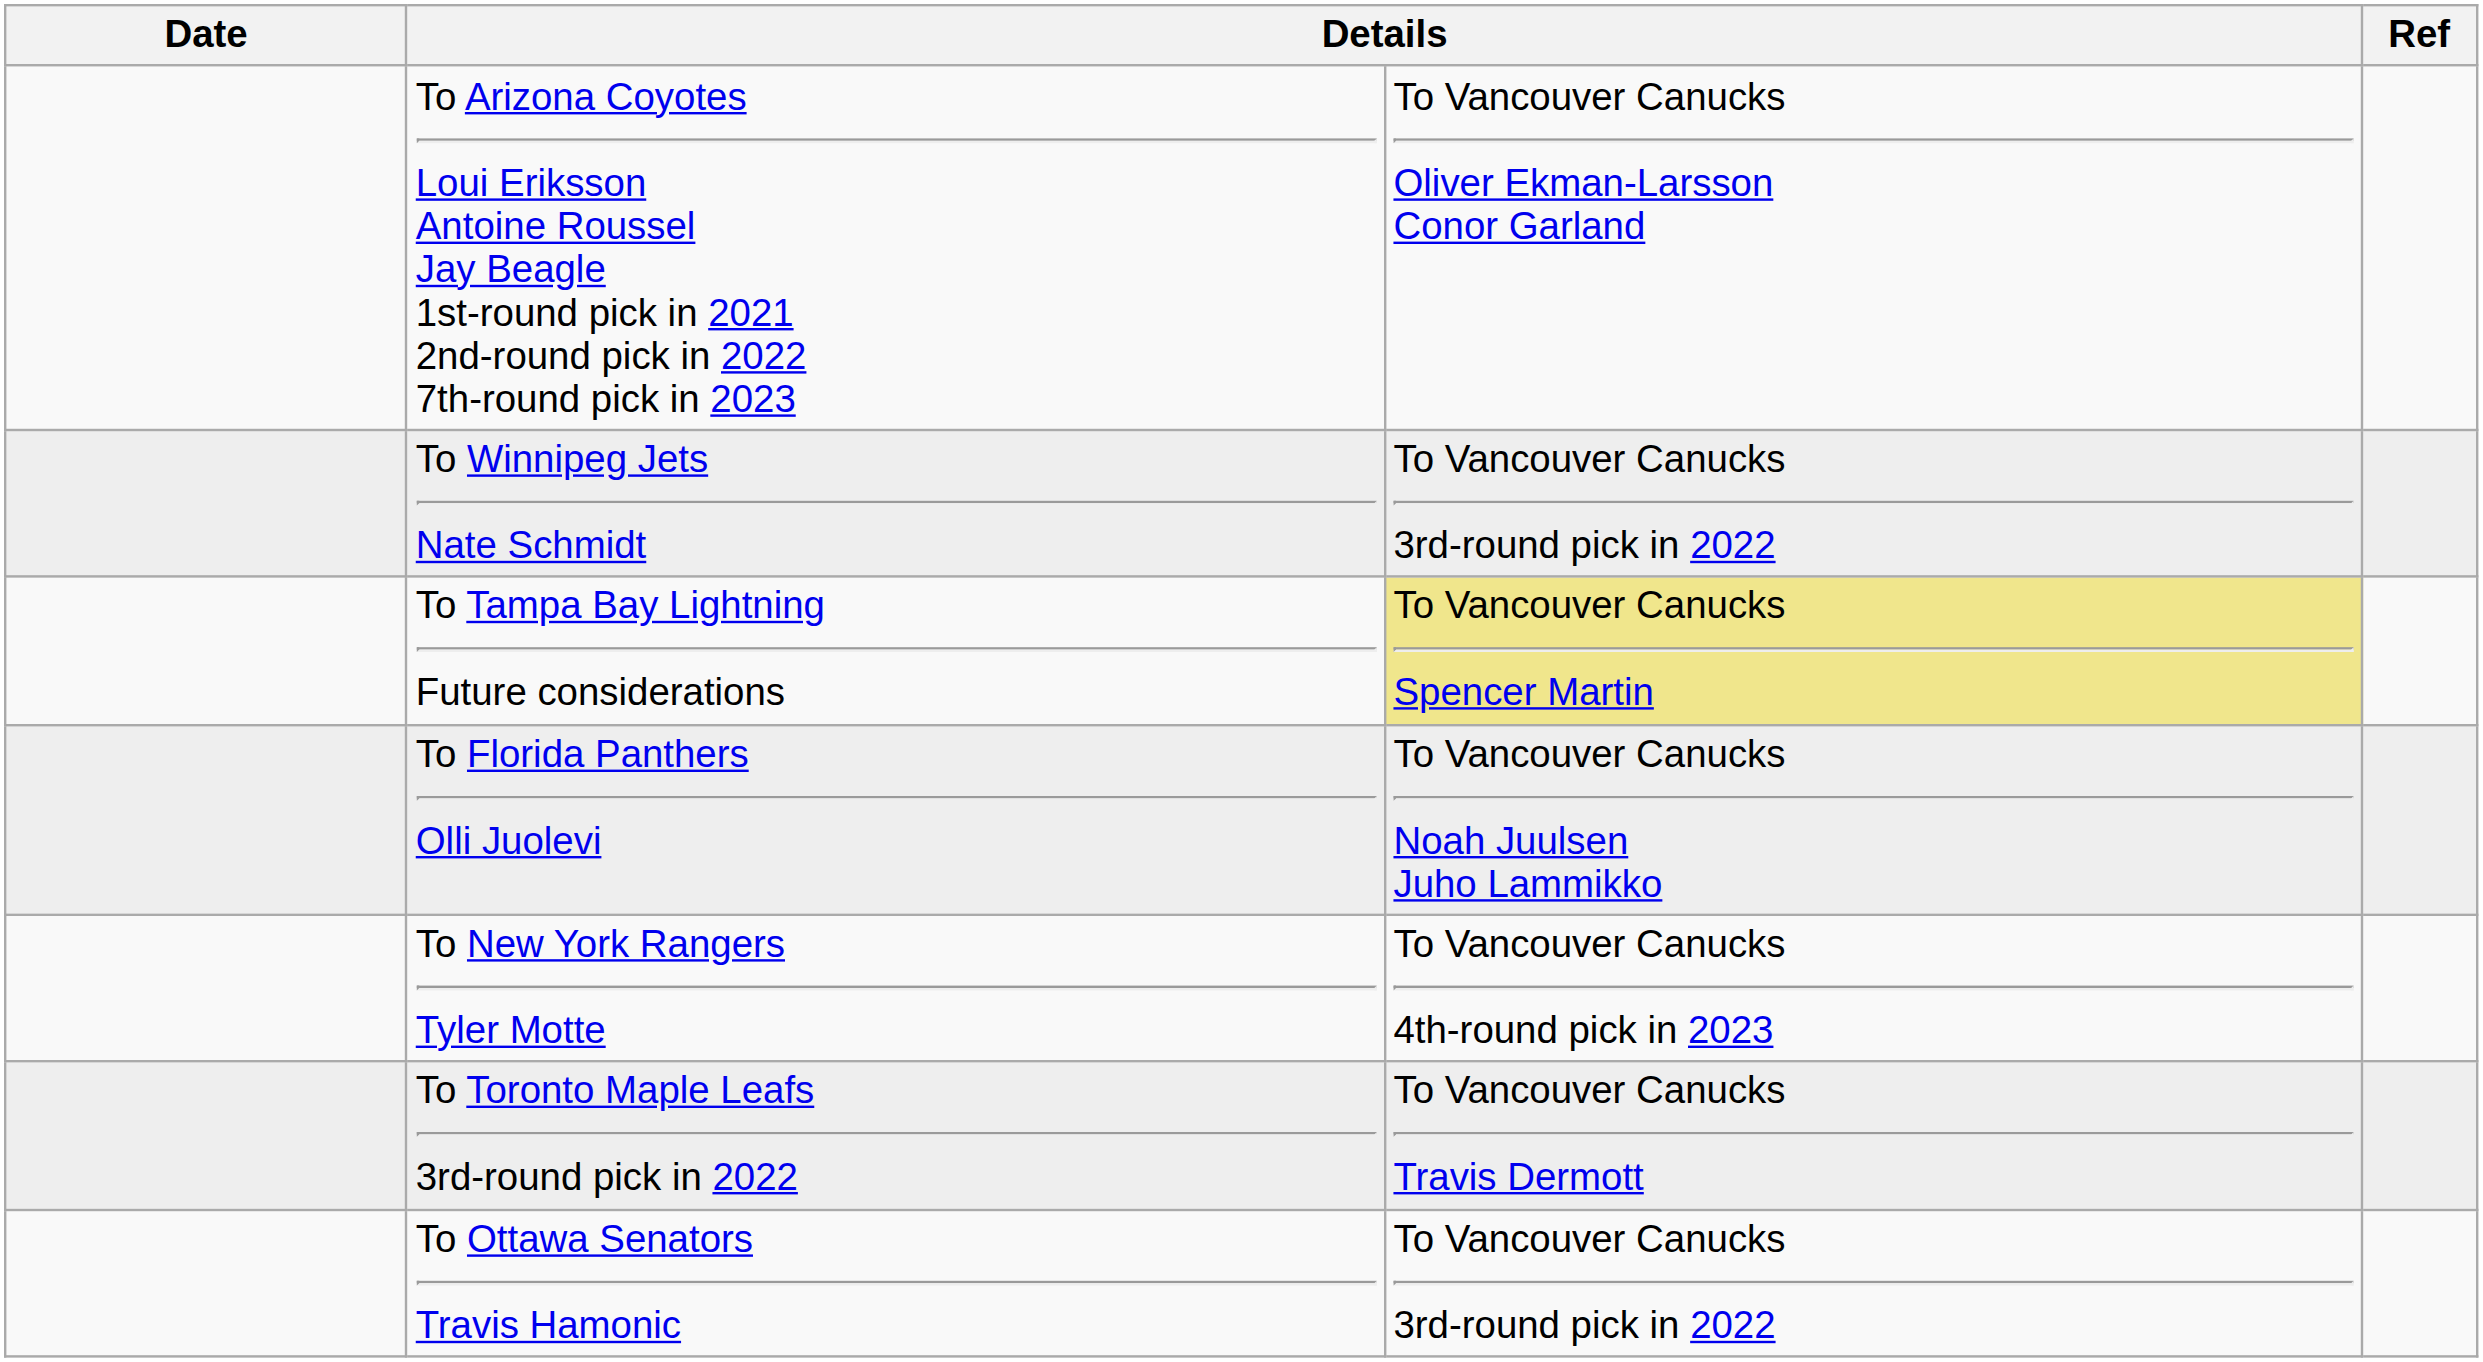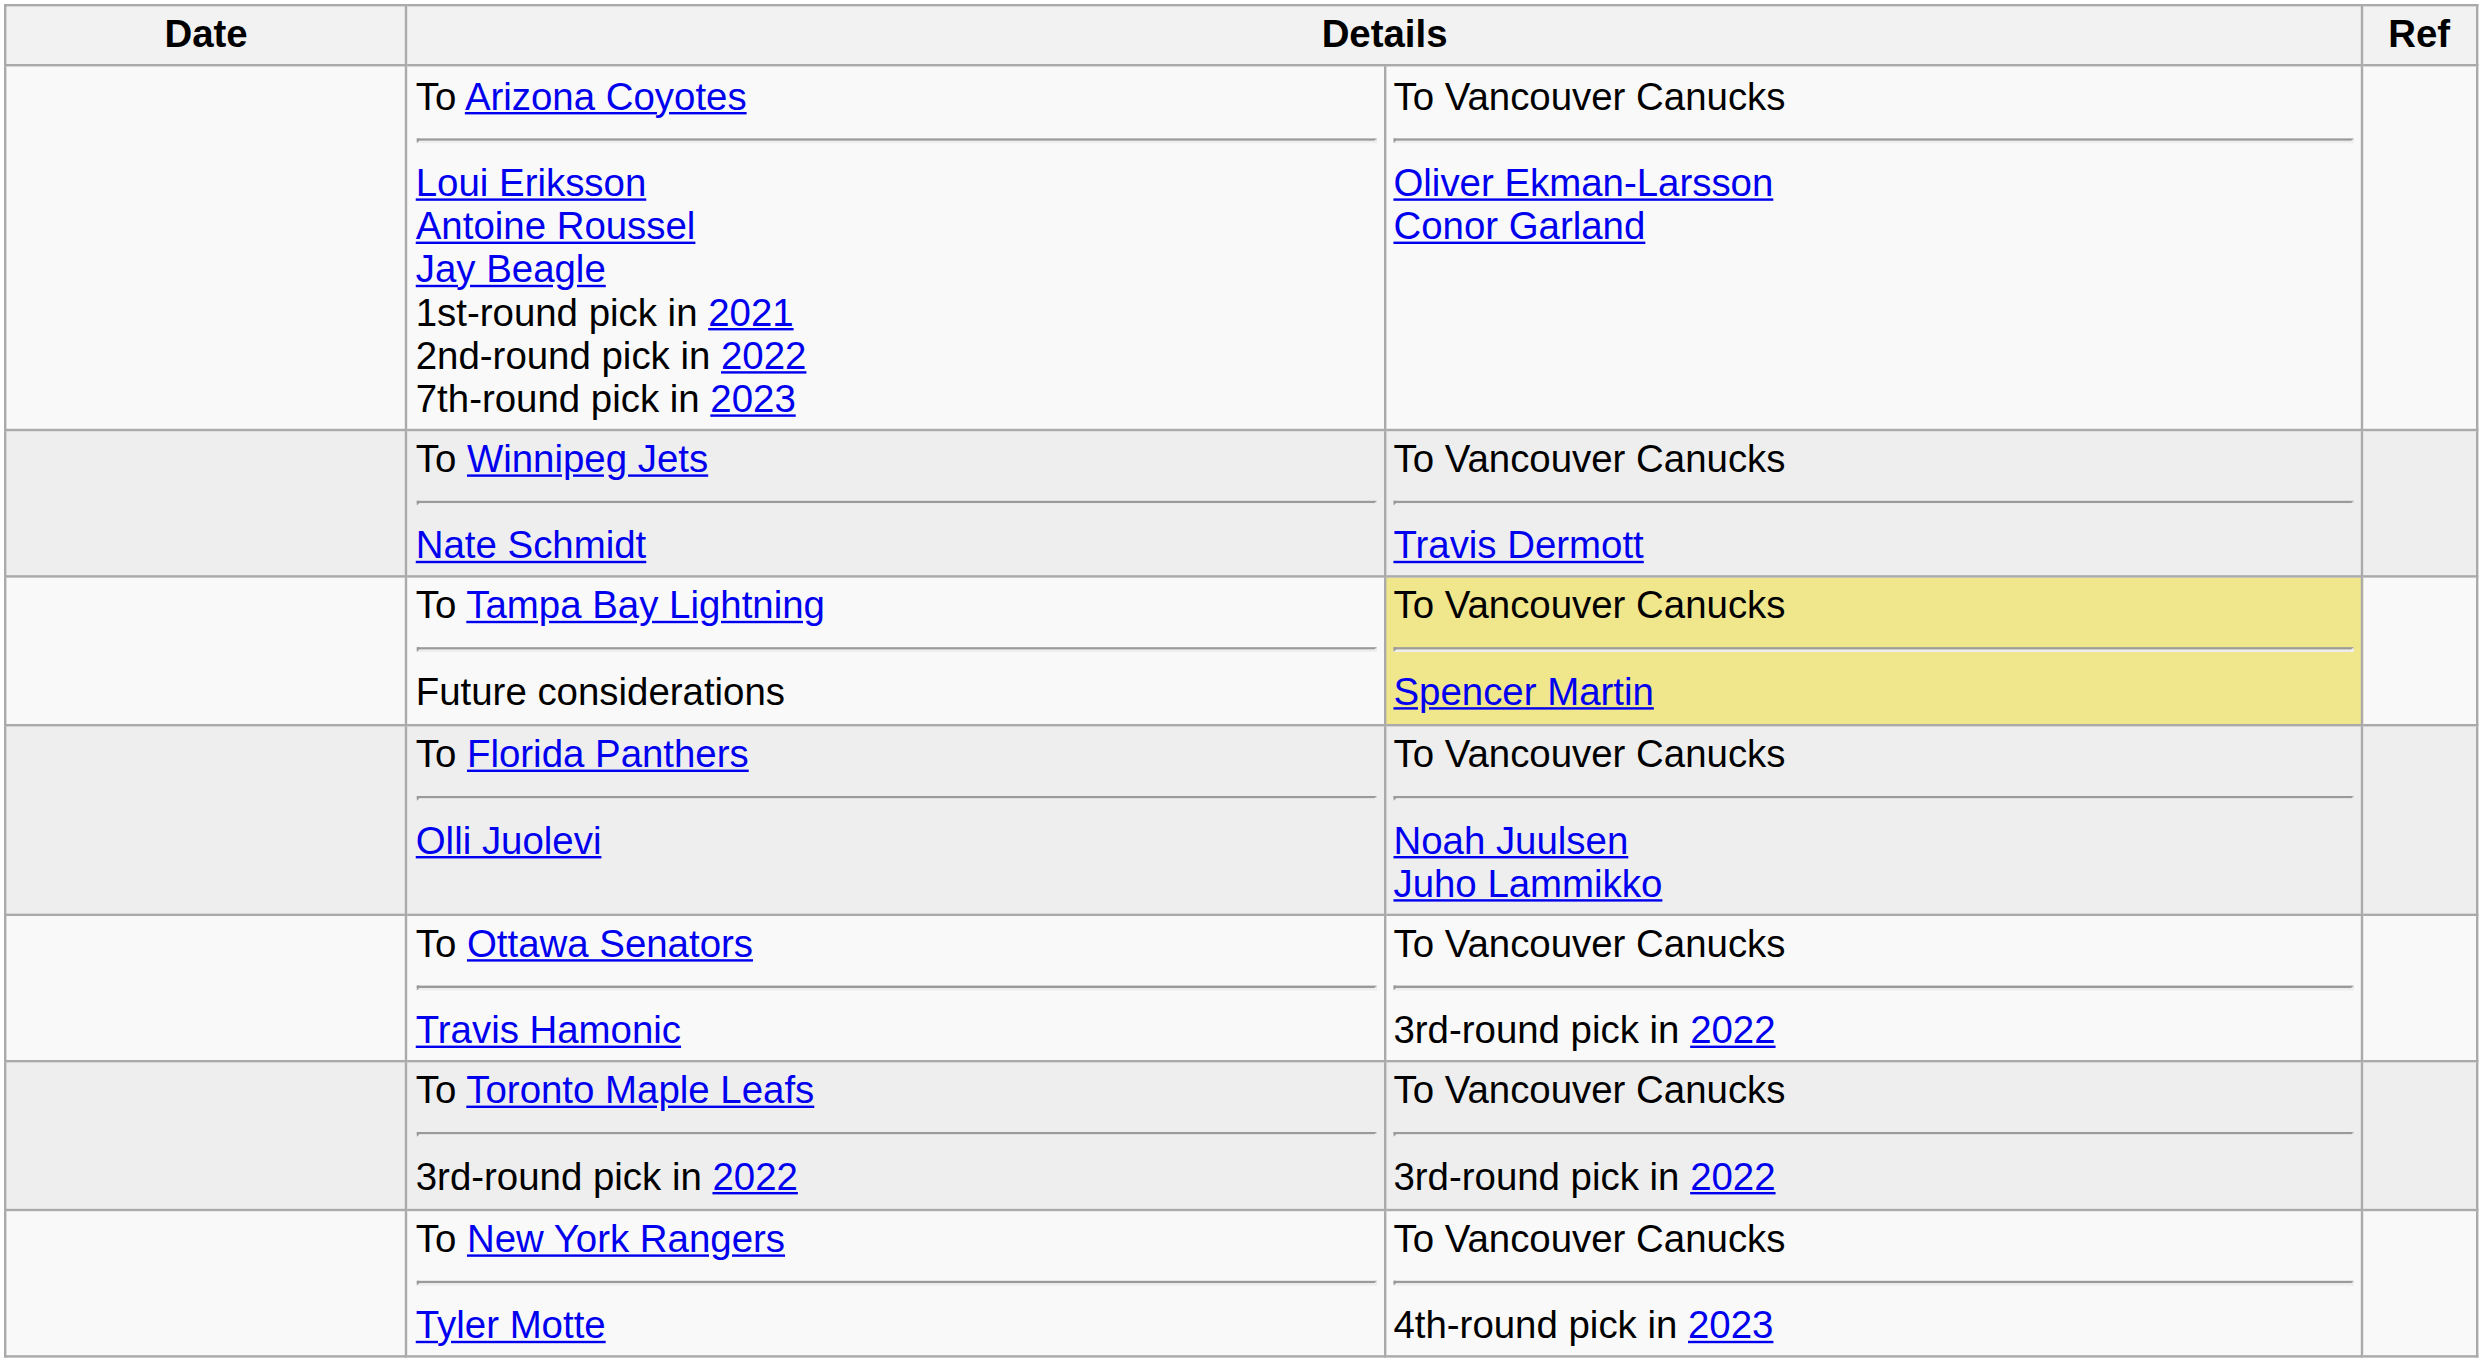 <table class="wikitable">
 <tr>
 <th style="width: 10em;">Date</th>
 <th colspan=2>Details</th>
 <th style="width: 2.5em;">Ref</th>
 </tr>
 <tr>
 <td></td>
 <td style="width: 25em;" valign="top">To <a href='#'>Arizona Coyotes</a><hr><a href='#'>Loui Eriksson</a><br><a href='#'>Antoine Roussel</a><br><a href='#'>Jay Beagle</a><br>1st-round pick in <a href='#'>2021</a><br>2nd-round pick in <a href='#'>2022</a><br>7th-round pick in <a href='#'>2023</a></td>
 <td style="width: 25em;" valign="top">To Vancouver Canucks<hr><a href='#'>Oliver Ekman-Larsson</a><br><a href='#'>Conor Garland</a></td>
 <td></td>
 </tr>
 <tr style="background:#eee;">
 <td></td>
 <td valign="top">To <a href='#'>Winnipeg Jets</a><hr><a href='#'>Nate Schmidt</a></td>
-<td valign="top">To Vancouver Canucks<hr>3rd-round pick in <a href='#'>2022</a></td>
+<td valign="top">To Vancouver Canucks<hr><a href='#'>Travis Dermott</a></td>
 <td></td>
 </tr>
 <tr>
 <td></td>
 <td valign="top">To <a href='#'>Tampa Bay Lightning</a><hr>Future considerations</td>
 <td valign="top" style="background: khaki;">To Vancouver Canucks<hr><a href='#'>Spencer Martin</a></td>
 <td></td>
 </tr>
 <tr style="background:#eee;">
 <td></td>
 <td valign="top">To <a href='#'>Florida Panthers</a><hr><a href='#'>Olli Juolevi</a></td>
 <td valign="top">To Vancouver Canucks<hr><a href='#'>Noah Juulsen</a><br><a href='#'>Juho Lammikko</a></td>
 <td></td>
 </tr>
 <tr>
 <td></td>
-<td valign="top">To <a href='#'>New York Rangers</a><hr><a href='#'>Tyler Motte</a></td>
-<td valign="top">To Vancouver Canucks<hr>4th-round pick in <a href='#'>2023</a></td>
+<td valign="top">To <a href='#'>Ottawa Senators</a><hr><a href='#'>Travis Hamonic</a></td>
+<td valign="top">To Vancouver Canucks<hr>3rd-round pick in <a href='#'>2022</a></td>
 <td></td>
 </tr>
 <tr style="background:#eee;">
 <td></td>
 <td valign="top">To <a href='#'>Toronto Maple Leafs</a><hr>3rd-round pick in <a href='#'>2022</a></td>
-<td valign="top">To Vancouver Canucks<hr><a href='#'>Travis Dermott</a></td>
+<td valign="top">To Vancouver Canucks<hr>3rd-round pick in <a href='#'>2022</a></td>
 <td></td>
 </tr>
 <tr>
 <td></td>
-<td valign="top">To <a href='#'>Ottawa Senators</a><hr><a href='#'>Travis Hamonic</a></td>
-<td valign="top">To Vancouver Canucks<hr>3rd-round pick in <a href='#'>2022</a></td>
+<td valign="top">To <a href='#'>New York Rangers</a><hr><a href='#'>Tyler Motte</a></td>
+<td valign="top">To Vancouver Canucks<hr>4th-round pick in <a href='#'>2023</a></td>
 <td></td>
 </tr>
 </table>
